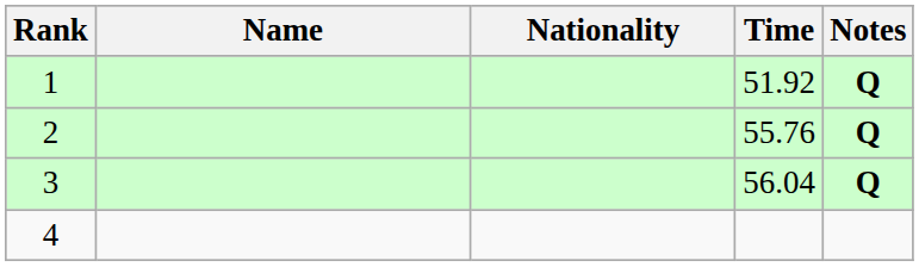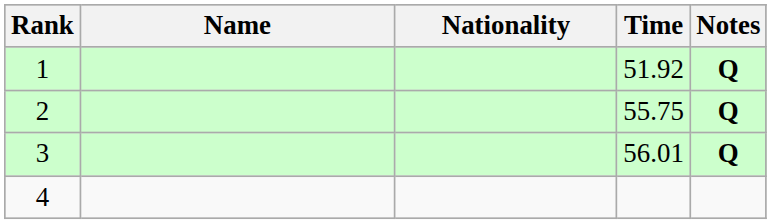 <table class="wikitable sortable" style="text-align:center">
 <tr>
 <th>Rank</th>
 <th style="width:180px">Name</th>
 <th style="width:125px">Nationality</th>
 <th>Time</th>
 <th>Notes</th>
 </tr>
 <tr style="background:#cfc;">
 <td>1</td>
 <td style="text-align:left;"></td>
 <td style="text-align:left;"></td>
 <td>51.92</td>
 <td><strong>Q</strong></td>
 </tr>
 <tr style="background:#cfc;">
 <td>2</td>
 <td style="text-align:left;"></td>
 <td style="text-align:left;"></td>
-<td>55.76</td>
+<td>55.75</td>
 <td><strong>Q</strong></td>
 </tr>
 <tr style="background:#cfc;">
 <td>3</td>
 <td style="text-align:left;"></td>
 <td style="text-align:left;"></td>
-<td>56.04</td>
+<td>56.01</td>
 <td><strong>Q</strong></td>
 </tr>
 <tr>
 <td>4</td>
 <td style="text-align:left;"></td>
 <td style="text-align:left;"></td>
 <td></td>
 <td></td>
 </tr>
 </table>
